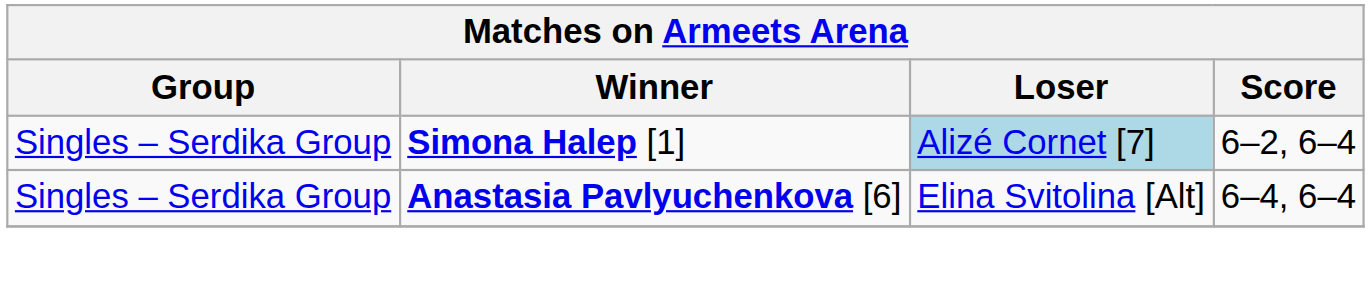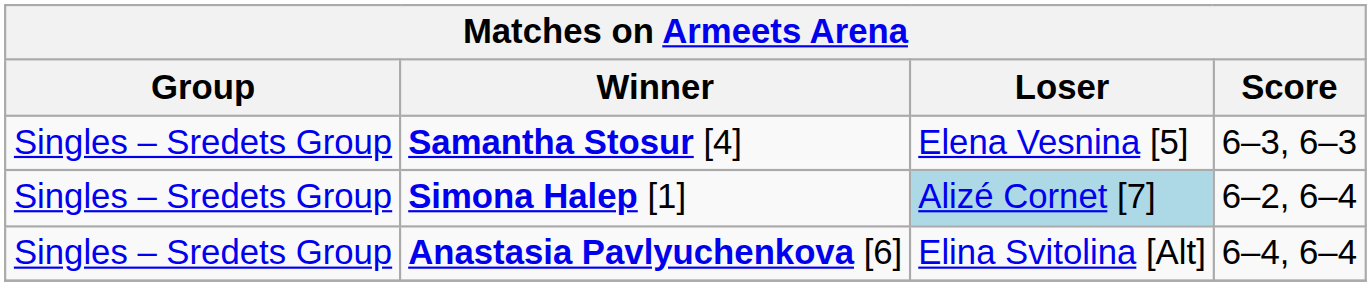 <table class="wikitable collapsible uncollapsed" border=1 style="margin:1em auto;">
 <tr>
 <th colspan=4><strong>Matches on <a href='#'>Armeets Arena</a></strong></th>
 </tr>
 <tr>
 <th>Group</th>
 <th>Winner</th>
 <th>Loser</th>
 <th>Score</th>
 </tr>
 <tr>
-<td><a href='#'>Singles – Serdika Group</a></td>
+<td><a href='#'>Singles – Sredets Group</a></td>
+<td> <strong><a href='#'>Samantha Stosur</a></strong> [4]</td>
+<td> <a href='#'>Elena Vesnina</a> [5]</td>
+<td>6–3, 6–3</td>
+</tr>
+<tr>
+<td><a href='#'>Singles – Sredets Group</a></td>
 <td> <strong><a href='#'>Simona Halep</a></strong> [1]</td>
 <td style="background: lightblue;"> <a href='#'>Alizé Cornet</a> [7]</td>
 <td>6–2, 6–4</td>
 </tr>
 <tr>
-<td><a href='#'>Singles – Serdika Group</a></td>
+<td><a href='#'>Singles – Sredets Group</a></td>
 <td> <strong><a href='#'>Anastasia Pavlyuchenkova</a></strong> [6]</td>
 <td> <a href='#'>Elina Svitolina</a> [Alt]</td>
 <td>6–4, 6–4</td>
 </tr>
 <tr>
 </tr>
 </table>
